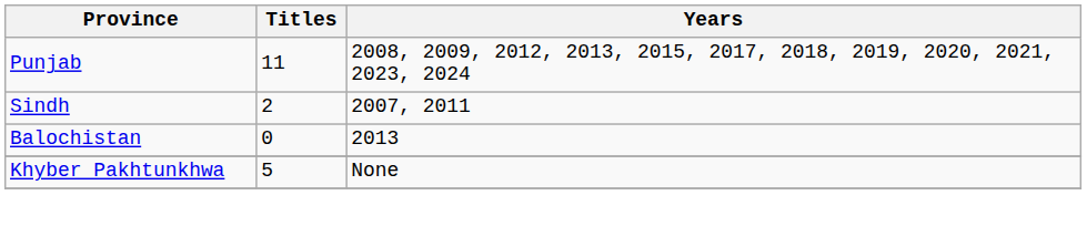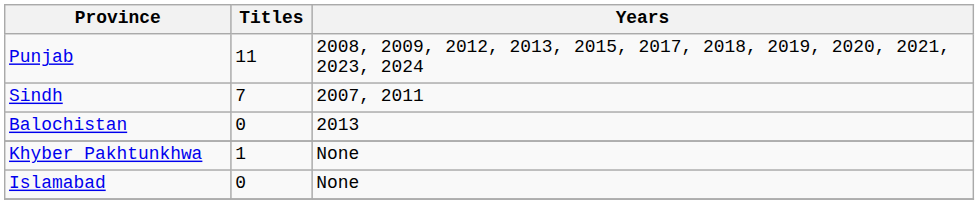 <table class="wikitable " style="font-size: 95%;">
 <tr>
 <th width="150">Province</th>
 <th width="50">Titles</th>
 <th width="450">Years</th>
 </tr>
 <tr>
 <td><a href='#'>Punjab</a></td>
 <td>11</td>
 <td>2008, 2009, 2012, 2013, 2015, 2017, 2018, 2019, 2020, 2021, 2023, 2024</td>
 </tr>
 <tr>
 <td><a href='#'> Sindh</a></td>
-<td>2</td>
+<td>7</td>
 <td>2007, 2011</td>
 </tr>
 <tr>
 <td><a href='#'>Balochistan</a></td>
 <td>0</td>
 <td>2013</td>
 </tr>
 <tr>
 </tr>
 <tr>
 <td><a href='#'>Khyber Pakhtunkhwa</a></td>
-<td>5</td>
+<td>1</td>
+<td>None</td>
+</tr>
+<tr>
+<td><a href='#'>Islamabad</a></td>
+<td>0</td>
 <td>None</td>
 </tr>
 <tr>
 </tr>
 </table>
